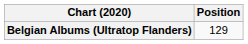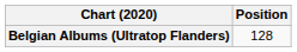 <table class="wikitable plainrowheaders" style="text-align:center">
 <tr>
 <th scope="col">Chart (2020)</th>
 <th scope="col">Position</th>
 </tr>
 <tr>
 <th scope="row">Belgian Albums (Ultratop Flanders)</th>
-<td>129</td>
+<td>128</td>
 </tr>
 </table>
